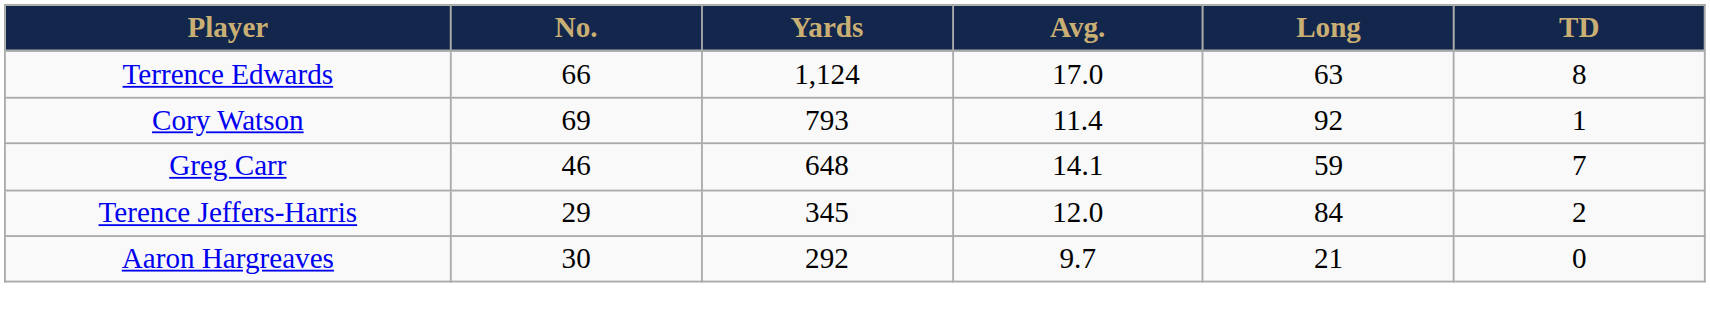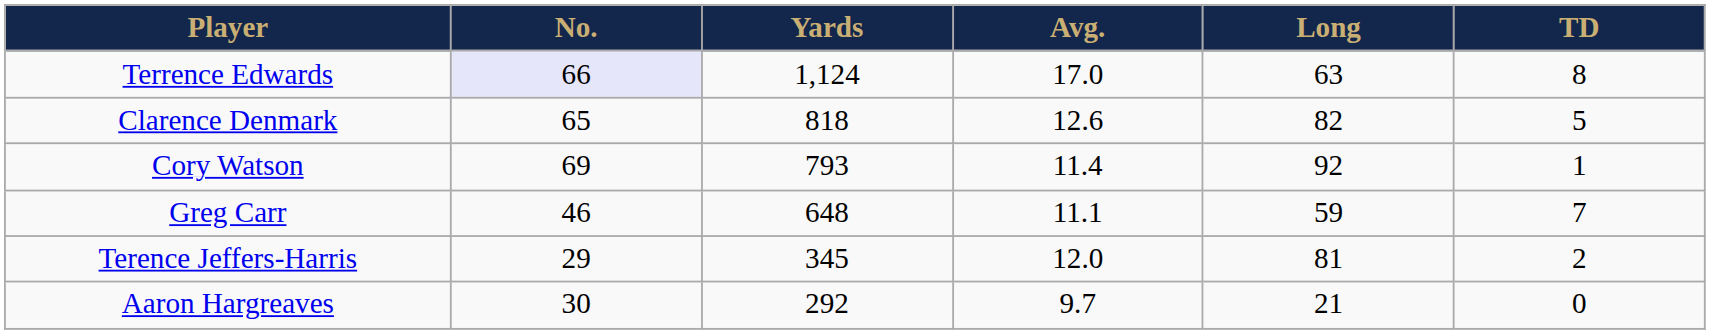 <table class="wikitable sortable sortable">
 <tr>
 <th style="background:#13264B;color:#C9AF74;" width="16%">Player</th>
 <th style="background:#13264B;color:#C9AF74;" width="9%">No.</th>
 <th style="background:#13264B;color:#C9AF74;" width="9%">Yards</th>
 <th style="background:#13264B;color:#C9AF74;" width="9%">Avg.</th>
 <th style="background:#13264B;color:#C9AF74;" width="9%">Long</th>
 <th style="background:#13264B;color:#C9AF74;" width="9%">TD</th>
 </tr>
 <tr align="center">
 <td><a href='#'>Terrence Edwards</a></td>
-<td>66</td>
+<td style="background: lavender;">66</td>
 <td>1,124</td>
 <td>17.0</td>
 <td>63</td>
 <td>8</td>
+</tr>
+<tr align="center">
+<td><a href='#'>Clarence Denmark</a></td>
+<td>65</td>
+<td>818</td>
+<td>12.6</td>
+<td>82</td>
+<td>5</td>
 </tr>
 <tr align="center">
 <td><a href='#'>Cory Watson</a></td>
 <td>69</td>
 <td>793</td>
 <td>11.4</td>
 <td>92</td>
 <td>1</td>
 </tr>
 <tr align="center">
 <td><a href='#'>Greg Carr</a></td>
 <td>46</td>
 <td>648</td>
-<td>14.1</td>
+<td>11.1</td>
 <td>59</td>
 <td>7</td>
 </tr>
 <tr align="center">
 <td><a href='#'>Terence Jeffers-Harris</a></td>
 <td>29</td>
 <td>345</td>
 <td>12.0</td>
-<td>84</td>
+<td>81</td>
 <td>2</td>
 </tr>
 <tr align="center">
 <td><a href='#'>Aaron Hargreaves</a></td>
 <td>30</td>
 <td>292</td>
 <td>9.7</td>
 <td>21</td>
 <td>0</td>
 </tr>
 </table>
